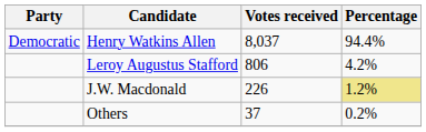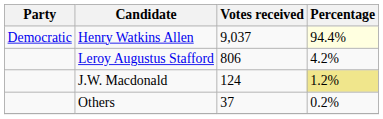 <table class="wikitable">
 <tr>
 <th>Party</th>
 <th>Candidate</th>
 <th>Votes received</th>
 <th>Percentage</th>
 </tr>
 <tr>
 <td><a href='#'>Democratic</a></td>
 <td><a href='#'>Henry Watkins Allen</a></td>
-<td>8,037</td>
-<td>94.4%</td>
+<td>9,037</td>
+<td style="background: lightyellow;">94.4%</td>
 </tr>
 <tr>
 <td></td>
 <td><a href='#'>Leroy Augustus Stafford</a></td>
 <td>806</td>
 <td>4.2%</td>
 </tr>
 <tr>
 <td></td>
 <td>J.W. Macdonald</td>
-<td>226</td>
+<td>124</td>
 <td style="background: khaki;">1.2%</td>
 </tr>
 <tr>
 <td></td>
 <td>Others</td>
 <td>37</td>
 <td>0.2%</td>
 </tr>
 <tr>
 </tr>
 </table>
